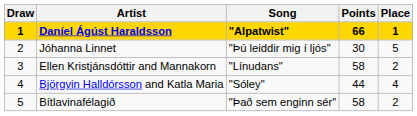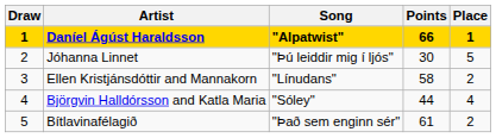 <table class="sortable wikitable" style="margin: 1em auto 1em auto; text-align:center">
 <tr>
 <th>Draw</th>
 <th>Artist</th>
 <th>Song</th>
 <th>Points</th>
 <th>Place</th>
 </tr>
 <tr style="font-weight:bold; background:gold;">
 <td>1</td>
 <td align="left"><a href='#'>Daníel Ágúst Haraldsson</a></td>
 <td align="left">"Alpatwist"</td>
 <td>66</td>
 <td>1</td>
 </tr>
 <tr>
 <td>2</td>
 <td align="left">Jóhanna Linnet</td>
 <td align="left">"Þú leiddir mig í ljós"</td>
 <td>30</td>
 <td>5</td>
 </tr>
 <tr>
 <td>3</td>
 <td align="left">Ellen Kristjánsdóttir and Mannakorn</td>
 <td align="left">"Línudans"</td>
 <td>58</td>
 <td>2</td>
 </tr>
 <tr>
 <td>4</td>
 <td align="left"><a href='#'>Björgvin Halldórsson</a> and Katla Maria</td>
 <td align="left">"Sóley"</td>
 <td>44</td>
 <td>4</td>
 </tr>
 <tr>
 <td>5</td>
 <td align="left">Bítlavinafélagið</td>
 <td align="left">"Það sem enginn sér"</td>
-<td>58</td>
+<td>61</td>
 <td>2</td>
 </tr>
 </table>
